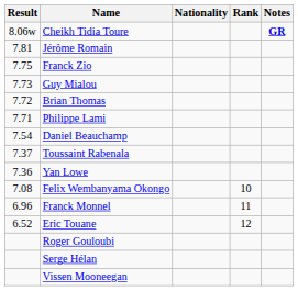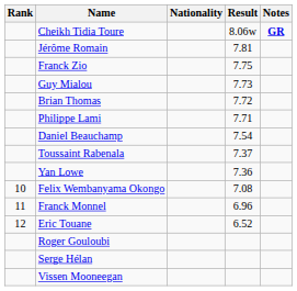 <table class="wikitable sortable" style="text-align:center">
 <tr>
-<th>Result</th>
+<th>Rank</th>
 <th>Name</th>
 <th>Nationality</th>
-<th>Rank</th>
+<th>Result</th>
 <th>Notes</th>
 </tr>
 <tr>
-<td>8.06w</td>
+<td></td>
 <td align=left><a href='#'>Cheikh Tidia Toure</a></td>
 <td align=left></td>
-<td></td>
+<td>8.06w</td>
 <td><strong><a href='#'>GR</a></strong></td>
 </tr>
 <tr>
-<td>7.81</td>
+<td></td>
 <td align=left><a href='#'>Jérôme Romain</a></td>
 <td align=left></td>
-<td></td>
+<td>7.81</td>
 <td></td>
 </tr>
 <tr>
-<td>7.75</td>
+<td></td>
 <td align=left><a href='#'>Franck Zio</a></td>
 <td align=left></td>
-<td></td>
+<td>7.75</td>
 <td></td>
 </tr>
 <tr>
-<td>7.73</td>
+<td></td>
 <td align=left><a href='#'>Guy Mialou</a></td>
 <td align=left></td>
-<td></td>
+<td>7.73</td>
 <td></td>
 </tr>
 <tr>
-<td>7.72</td>
+<td></td>
 <td align=left><a href='#'>Brian Thomas</a></td>
 <td align=left></td>
-<td></td>
+<td>7.72</td>
 <td></td>
 </tr>
 <tr>
-<td>7.71</td>
+<td></td>
 <td align=left><a href='#'>Philippe Lami</a></td>
 <td align=left></td>
-<td></td>
+<td>7.71</td>
 <td></td>
 </tr>
 <tr>
-<td>7.54</td>
+<td></td>
 <td align=left><a href='#'>Daniel Beauchamp</a></td>
 <td align=left></td>
-<td></td>
+<td>7.54</td>
 <td></td>
 </tr>
 <tr>
-<td>7.37</td>
+<td></td>
 <td align=left><a href='#'>Toussaint Rabenala</a></td>
 <td align=left></td>
-<td></td>
+<td>7.37</td>
 <td></td>
 </tr>
 <tr>
-<td>7.36</td>
+<td></td>
 <td align=left><a href='#'>Yan Lowe</a></td>
 <td align=left></td>
-<td></td>
+<td>7.36</td>
 <td></td>
 </tr>
 <tr>
-<td>7.08</td>
+<td>10</td>
 <td align=left><a href='#'>Felix Wembanyama Okongo</a></td>
 <td align=left></td>
-<td>10</td>
+<td>7.08</td>
 <td></td>
 </tr>
 <tr>
-<td>6.96</td>
+<td>11</td>
 <td align=left><a href='#'>Franck Monnel</a></td>
 <td align=left></td>
-<td>11</td>
+<td>6.96</td>
 <td></td>
 </tr>
 <tr>
-<td>6.52</td>
+<td>12</td>
 <td align=left><a href='#'>Eric Touane</a></td>
 <td align=left></td>
-<td>12</td>
+<td>6.52</td>
 <td></td>
 </tr>
 <tr>
 <td></td>
 <td align=left><a href='#'>Roger Gouloubi</a></td>
 <td align=left></td>
 <td></td>
 <td></td>
 </tr>
 <tr>
 <td></td>
 <td align=left><a href='#'>Serge Hélan</a></td>
 <td align=left></td>
 <td></td>
 <td></td>
 </tr>
 <tr>
 <td></td>
 <td align=left><a href='#'>Vissen Mooneegan</a></td>
 <td align=left></td>
 <td></td>
 <td></td>
 </tr>
 </table>
